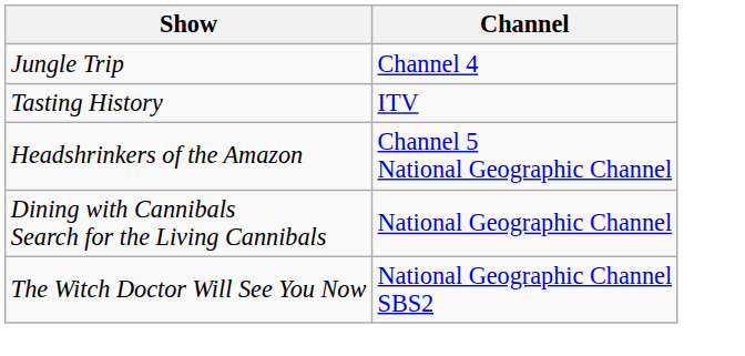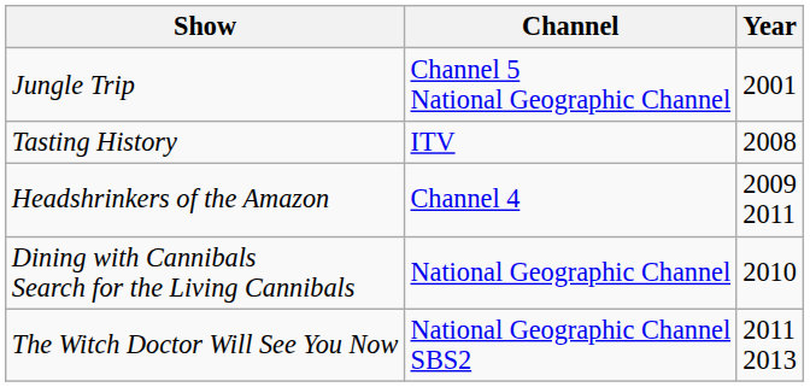 <table class="wikitable">
 <tr>
 <th>Show</th>
 <th>Channel</th>
+<th>Year</th>
 </tr>
 <tr>
 <td><em>Jungle Trip</em></td>
-<td><a href='#'>Channel 4</a></td>
+<td><a href='#'>Channel 5</a><br><a href='#'>National Geographic Channel</a></td>
+<td>2001</td>
 </tr>
 <tr>
 <td><em>Tasting History</em></td>
 <td><a href='#'>ITV</a></td>
+<td>2008</td>
 </tr>
 <tr>
 <td><em>Headshrinkers of the Amazon</em></td>
-<td><a href='#'>Channel 5</a><br><a href='#'>National Geographic Channel</a></td>
+<td><a href='#'>Channel 4</a></td>
+<td>2009<br>2011</td>
 </tr>
 <tr>
 <td><em>Dining with Cannibals</em><br><em>Search for the Living Cannibals</em></td>
 <td><a href='#'>National Geographic Channel</a></td>
+<td>2010</td>
 </tr>
 <tr>
 <td><em>The Witch Doctor Will See You Now</em></td>
 <td><a href='#'>National Geographic Channel</a><br><a href='#'>SBS2</a></td>
+<td>2011<br>2013</td>
 </tr>
 </table>
